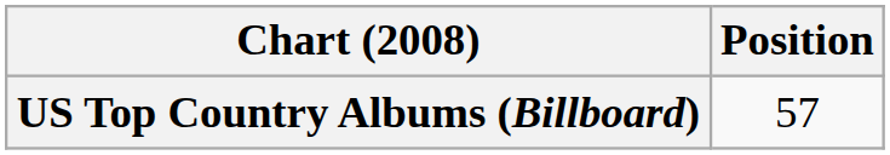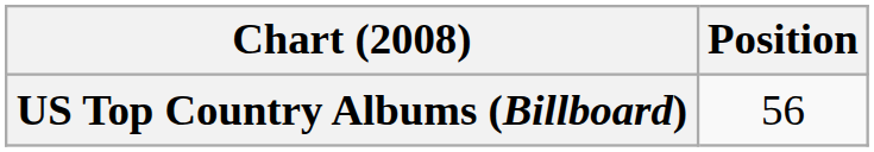 <table class="wikitable plainrowheaders" style="text-align:center">
 <tr>
 <th scope="col">Chart (2008)</th>
 <th scope="col">Position</th>
 </tr>
 <tr>
 <th scope="row">US Top Country Albums (<em>Billboard</em>)</th>
-<td>57</td>
+<td>56</td>
 </tr>
 </table>
